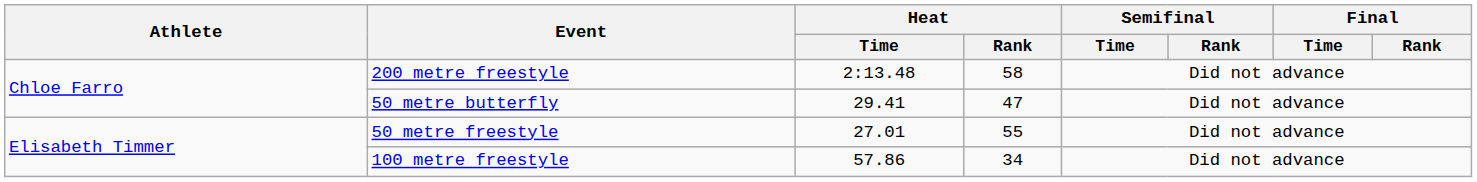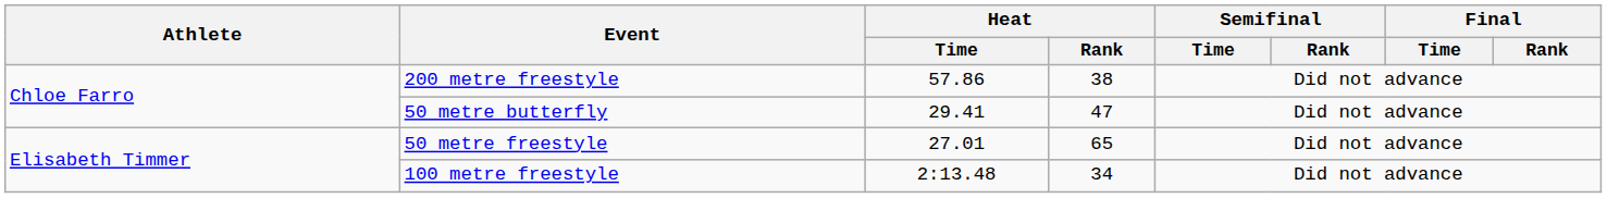 <table class="wikitable" style="text-align:center; font-size:90%; width:50%;">
 <tr>
 <th rowspan="2">Athlete</th>
 <th rowspan="2">Event</th>
 <th colspan="2">Heat</th>
 <th colspan="2">Semifinal</th>
 <th colspan="2">Final</th>
 </tr>
 <tr style="font-size:95%">
 <th>Time</th>
 <th>Rank</th>
 <th>Time</th>
 <th>Rank</th>
 <th>Time</th>
 <th>Rank</th>
 </tr>
 <tr>
 <td align=left rowspan=2><a href='#'>Chloe Farro</a></td>
 <td align=left><a href='#'>200 metre freestyle</a></td>
-<td>2:13.48</td>
-<td>58</td>
+<td>57.86</td>
+<td>38</td>
 <td colspan=4>Did not advance</td>
 </tr>
 <tr>
 <td align=left><a href='#'>50 metre butterfly</a></td>
 <td>29.41</td>
 <td>47</td>
 <td colspan=4>Did not advance</td>
 </tr>
 <tr>
 <td align=left rowspan=2><a href='#'>Elisabeth Timmer</a></td>
 <td align=left><a href='#'>50 metre freestyle</a></td>
 <td>27.01</td>
-<td>55</td>
+<td>65</td>
 <td colspan=4>Did not advance</td>
 </tr>
 <tr>
 <td align=left><a href='#'>100 metre freestyle</a></td>
-<td>57.86</td>
+<td>2:13.48</td>
 <td>34</td>
 <td colspan=4>Did not advance</td>
 </tr>
 </table>
